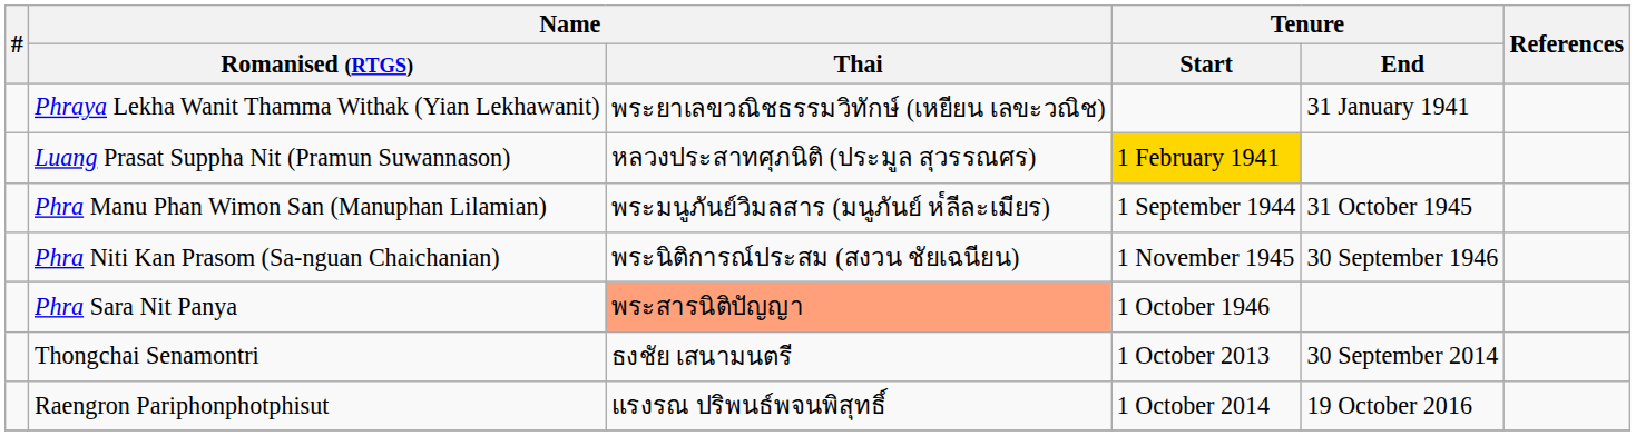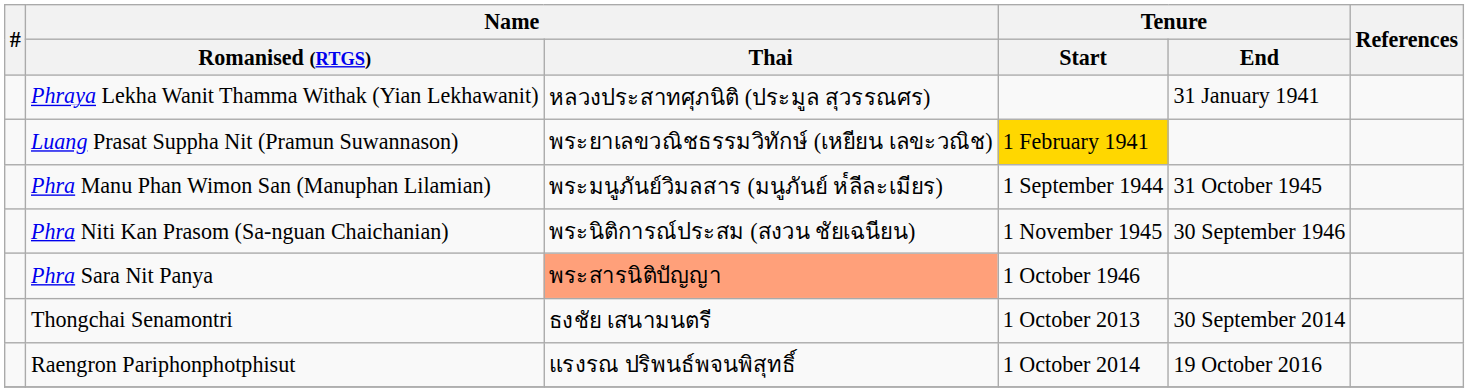 <table class="wikitable" style="text-align:left; font-size:100%;">
 <tr>
 <th rowspan=2>#</th>
 <th colspan=2>Name</th>
 <th colspan=2>Tenure</th>
 <th rowspan=2>References</th>
 </tr>
 <tr>
 <th>Romanised <small>(<a href='#'>RTGS</a>)</small></th>
 <th>Thai</th>
 <th>Start</th>
 <th>End</th>
 </tr>
 <tr>
 <td></td>
 <td><em><a href='#'>Phraya</a></em> Lekha Wanit Thamma Withak (Yian Lekhawanit)</td>
-<td>พระยาเลขวณิชธรรมวิทักษ์ (เหยียน เลขะวณิช)</td>
+<td>หลวงประสาทศุภนิติ (ประมูล สุวรรณศร)</td>
 <td></td>
 <td>31 January 1941</td>
 <td></td>
 </tr>
 <tr>
 <td></td>
 <td><em><a href='#'>Luang</a></em> Prasat Suppha Nit (Pramun Suwannason)</td>
-<td>หลวงประสาทศุภนิติ (ประมูล สุวรรณศร)</td>
+<td>พระยาเลขวณิชธรรมวิทักษ์ (เหยียน เลขะวณิช)</td>
 <td style="background: gold;">1 February 1941</td>
 <td></td>
 <td></td>
 </tr>
 <tr>
 <td></td>
 <td><em><a href='#'>Phra</a></em> Manu Phan Wimon San (Manuphan Lilamian)</td>
 <td>พระมนูภันย์วิมลสาร (มนูภันย์ ห๎ลีละเมียร)</td>
 <td>1 September 1944</td>
 <td>31 October 1945</td>
 <td></td>
 </tr>
 <tr>
 <td></td>
 <td><em><a href='#'>Phra</a></em> Niti Kan Prasom (Sa-nguan Chaichanian)</td>
 <td>พระนิติการณ์ประสม (สงวน ชัยเฉนียน)</td>
 <td>1 November 1945</td>
 <td>30 September 1946</td>
 <td></td>
 </tr>
 <tr>
 <td></td>
 <td><em><a href='#'>Phra</a></em> Sara Nit Panya</td>
 <td style="background: lightsalmon;">พระสารนิติปัญญา</td>
 <td>1 October 1946</td>
 <td></td>
 <td></td>
 </tr>
 <tr>
 <td></td>
 <td>Thongchai Senamontri</td>
 <td>ธงชัย เสนามนตรี</td>
 <td>1 October 2013</td>
 <td>30 September 2014</td>
 <td></td>
 </tr>
 <tr>
 <td></td>
 <td>Raengron Pariphonphotphisut</td>
 <td>แรงรณ ปริพนธ์พจนพิสุทธิ์</td>
 <td>1 October 2014</td>
 <td>19 October 2016</td>
 <td></td>
 </tr>
 <tr>
 </tr>
 </table>
